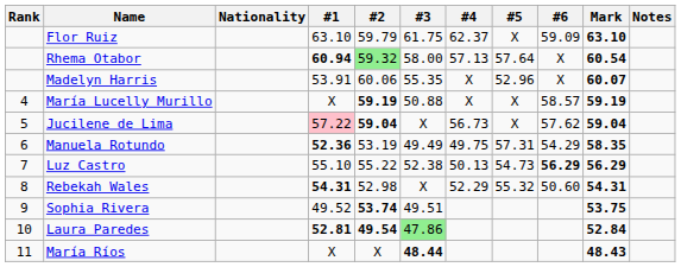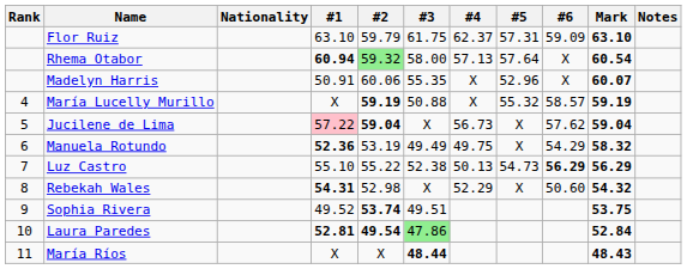 <table class="wikitable sortable" style="text-align:center">
 <tr>
 <th>Rank</th>
 <th>Name</th>
 <th>Nationality</th>
 <th>#1</th>
 <th>#2</th>
 <th>#3</th>
 <th>#4</th>
 <th>#5</th>
 <th>#6</th>
 <th>Mark</th>
 <th>Notes</th>
 </tr>
 <tr>
 <td></td>
 <td align=left><a href='#'>Flor Ruiz</a></td>
 <td align=left></td>
 <td>63.10</td>
 <td>59.79</td>
 <td>61.75</td>
 <td>62.37</td>
-<td>X</td>
+<td>57.31</td>
 <td>59.09</td>
 <td><strong>63.10</strong></td>
 <td></td>
 </tr>
 <tr>
 <td></td>
 <td align=left><a href='#'>Rhema Otabor</a></td>
 <td align=left></td>
 <td><strong>60.94</strong></td>
 <td style="background: lightgreen;">59.32</td>
 <td>58.00</td>
 <td>57.13</td>
 <td>57.64</td>
 <td>X</td>
 <td><strong>60.54</strong></td>
 <td><strong></strong></td>
 </tr>
 <tr>
 <td></td>
 <td align=left><a href='#'>Madelyn Harris</a></td>
 <td align=left></td>
-<td>53.91</td>
+<td>50.91</td>
 <td>60.06</td>
 <td>55.35</td>
 <td>X</td>
 <td>52.96</td>
 <td>X</td>
 <td><strong>60.07</strong></td>
 <td></td>
 </tr>
 <tr>
 <td>4</td>
 <td align=left><a href='#'>María Lucelly Murillo</a></td>
 <td align=left></td>
 <td>X</td>
 <td><strong>59.19</strong></td>
 <td>50.88</td>
 <td>X</td>
-<td>X</td>
+<td>55.32</td>
 <td>58.57</td>
 <td><strong>59.19</strong></td>
 <td></td>
 </tr>
 <tr>
 <td>5</td>
 <td align=left><a href='#'>Jucilene de Lima</a></td>
 <td align=left></td>
 <td style="background: pink;">57.22</td>
 <td><strong>59.04</strong></td>
 <td>X</td>
 <td>56.73</td>
 <td>X</td>
 <td>57.62</td>
 <td><strong>59.04</strong></td>
 <td></td>
 </tr>
 <tr>
 <td>6</td>
 <td align=left><a href='#'>Manuela Rotundo</a></td>
 <td align=left></td>
 <td><strong>52.36</strong></td>
 <td>53.19</td>
 <td>49.49</td>
 <td>49.75</td>
-<td>57.31</td>
+<td>X</td>
 <td>54.29</td>
-<td><strong>58.35</strong></td>
+<td><strong>58.32</strong></td>
 <td><strong></strong></td>
 </tr>
 <tr>
 <td>7</td>
 <td align=left><a href='#'>Luz Castro</a></td>
 <td align=left></td>
 <td>55.10</td>
 <td>55.22</td>
 <td>52.38</td>
 <td>50.13</td>
 <td>54.73</td>
 <td><strong>56.29</strong></td>
 <td><strong>56.29</strong></td>
 <td></td>
 </tr>
 <tr>
 <td>8</td>
 <td align=left><a href='#'>Rebekah Wales</a></td>
 <td align=left></td>
 <td><strong>54.31</strong></td>
 <td>52.98</td>
 <td>X</td>
 <td>52.29</td>
-<td>55.32</td>
+<td>X</td>
 <td>50.60</td>
-<td><strong>54.31</strong></td>
+<td><strong>54.32</strong></td>
 <td></td>
 </tr>
 <tr>
 <td>9</td>
 <td align=left><a href='#'>Sophia Rivera</a></td>
 <td align=left></td>
 <td>49.52</td>
 <td><strong>53.74</strong></td>
 <td>49.51</td>
 <td></td>
 <td></td>
 <td></td>
 <td><strong>53.75</strong></td>
 <td></td>
 </tr>
 <tr>
 <td>10</td>
 <td align=left><a href='#'>Laura Paredes</a></td>
 <td align=left></td>
 <td><strong>52.81</strong></td>
 <td><strong>49.54</strong></td>
 <td style="background: lightgreen;">47.86</td>
 <td></td>
 <td></td>
 <td></td>
 <td><strong>52.84</strong></td>
 <td><strong></strong></td>
 </tr>
 <tr>
 <td>11</td>
 <td align=left><a href='#'>María Ríos</a></td>
 <td align=left></td>
 <td>X</td>
 <td>X</td>
 <td><strong>48.44</strong></td>
 <td></td>
 <td></td>
 <td></td>
 <td><strong>48.43</strong></td>
 <td></td>
 </tr>
 </table>
